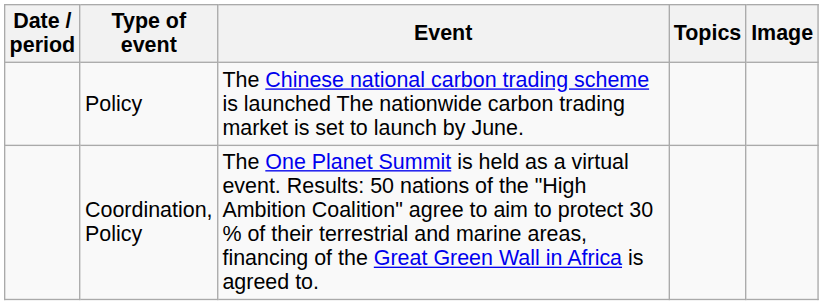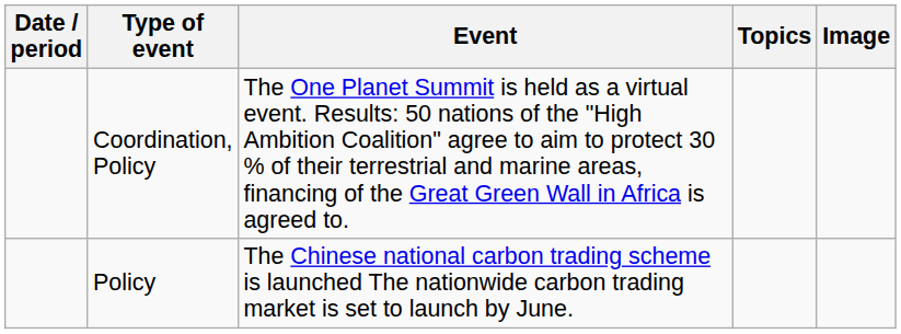 <table class="sortable wikitable">
 <tr>
 <th scope="col" width="20" style="width:5%;">Date / period</th>
 <th scope="col" width="30" style="width:10%;">Type of event</th>
 <th scope="col" width="30" style="width:80%;">Event</th>
 <th scope="col" width="3" style="width:2%;">Topics</th>
 <th scope="col" width="3" style="width:3%;">Image</th>
 </tr>
 <tr>
 <td></td>
+<td>Coordination, Policy</td>
+<td>The <a href='#'>One Planet Summit</a> is held as a virtual event. Results: 50 nations of the "High Ambition Coalition" agree to aim to protect 30 % of their terrestrial and marine areas, financing of the <a href='#'>Great Green Wall in Africa</a> is agreed to.</td>
+<td></td>
+<td></td>
+</tr>
+<tr>
+<td></td>
 <td>Policy</td>
 <td>The <a href='#'>Chinese national carbon trading scheme</a> is launched The nationwide carbon trading market is set to launch by June.</td>
 <td></td>
 <td></td>
 </tr>
-<tr>
-<td></td>
-<td>Coordination, Policy</td>
-<td>The <a href='#'>One Planet Summit</a> is held as a virtual event. Results: 50 nations of the "High Ambition Coalition" agree to aim to protect 30 % of their terrestrial and marine areas, financing of the <a href='#'>Great Green Wall in Africa</a> is agreed to.</td>
-<td></td>
-<td></td>
-</tr>
 </table>
